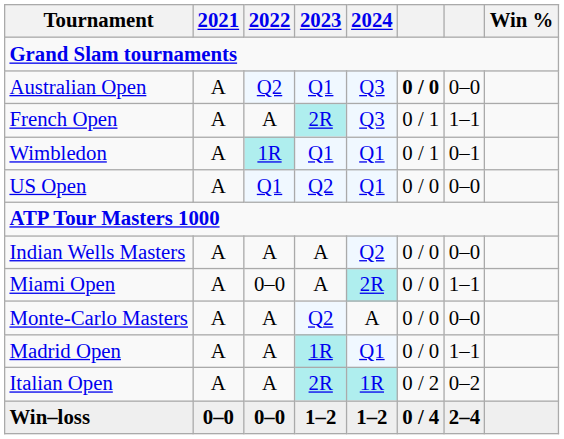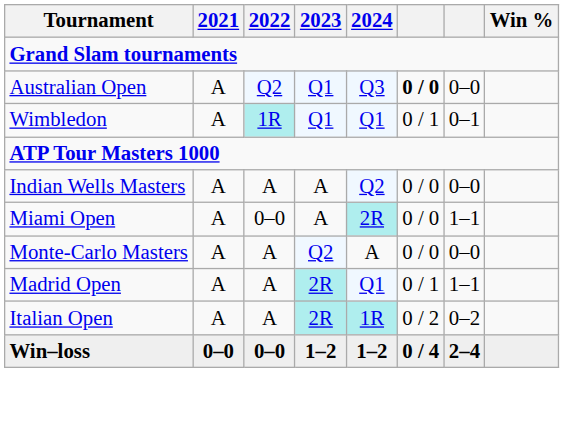 <table class="wikitable" style=text-align:center>
 <tr>
 <th>Tournament</th>
 <th><a href='#'>2021</a></th>
 <th><a href='#'>2022</a></th>
 <th><a href='#'>2023</a></th>
 <th><a href='#'>2024</a></th>
 <th></th>
 <th></th>
 <th>Win %</th>
 </tr>
 <tr>
 <td colspan="8" align="left"><strong><a href='#'>Grand Slam tournaments</a></strong></td>
 </tr>
 <tr>
 <td align=left><a href='#'>Australian Open</a></td>
 <td>A</td>
 <td style=background:#f0f8ff><a href='#'>Q2</a></td>
 <td style=background:#f0f8ff><a href='#'>Q1</a></td>
 <td style=background:#f0f8ff><a href='#'>Q3</a></td>
 <td><strong>0 / 0</strong></td>
 <td>0–0</td>
 <td></td>
 </tr>
 <tr>
-<td align=left><a href='#'>French Open</a></td>
-<td>A</td>
-<td>A</td>
-<td style=background:#afeeee><a href='#'>2R</a></td>
-<td style=background:#f0f8ff><a href='#'>Q3</a></td>
-<td>0 / 1</td>
-<td>1–1</td>
-<td></td>
-</tr>
-<tr>
 <td align=left><a href='#'>Wimbledon</a></td>
 <td>A</td>
 <td style=background:#afeeee><a href='#'>1R</a></td>
 <td style=background:#f0f8ff><a href='#'>Q1</a></td>
 <td style=background:#f0f8ff><a href='#'>Q1</a></td>
 <td>0 / 1</td>
 <td>0–1</td>
-<td></td>
-</tr>
-<tr>
-<td align=left><a href='#'>US Open</a></td>
-<td>A</td>
-<td style=background:#f0f8ff><a href='#'>Q1</a></td>
-<td style=background:#f0f8ff><a href='#'>Q2</a></td>
-<td style=background:#f0f8ff><a href='#'>Q1</a></td>
-<td>0 / 0</td>
-<td>0–0</td>
 <td></td>
 </tr>
 <tr>
 <td colspan=8 align=left><strong><a href='#'>ATP Tour Masters 1000</a></strong></td>
 </tr>
 <tr>
 <td align=left><a href='#'>Indian Wells Masters</a></td>
 <td>A</td>
 <td>A</td>
 <td>A</td>
 <td style=background:#f0f8ff><a href='#'>Q2</a></td>
 <td>0 / 0</td>
 <td>0–0</td>
 <td></td>
 </tr>
 <tr>
 <td align=left><a href='#'>Miami Open</a></td>
 <td>A</td>
 <td>0–0</td>
 <td>A</td>
 <td style=background:#afeeee><a href='#'>2R</a></td>
 <td>0 / 0</td>
 <td>1–1</td>
 <td></td>
 </tr>
 <tr>
 <td style=text-align:left><a href='#'>Monte-Carlo Masters</a></td>
 <td>A</td>
 <td>A</td>
 <td style=background:#f0f8ff><a href='#'>Q2</a></td>
 <td>A</td>
 <td>0 / 0</td>
 <td>0–0</td>
 <td></td>
 </tr>
 <tr>
 <td align=left><a href='#'>Madrid Open</a></td>
 <td>A</td>
 <td>A</td>
-<td style=background:#afeeee><a href='#'>1R</a></td>
+<td style=background:#afeeee><a href='#'>2R</a></td>
 <td style=background:#f0f8ff><a href='#'>Q1</a></td>
-<td>0 / 0</td>
+<td>0 / 1</td>
 <td>1–1</td>
 <td></td>
 </tr>
 <tr>
 <td style=text-align:left><a href='#'>Italian Open</a></td>
 <td>A</td>
 <td>A</td>
 <td style=background:#afeeee><a href='#'>2R</a></td>
 <td style=background:#afeeee><a href='#'>1R</a></td>
 <td>0 / 2</td>
 <td>0–2</td>
 <td></td>
 </tr>
 <tr style=background:#efefef;font-weight:bold>
 <td align=left>Win–loss</td>
 <td>0–0</td>
 <td>0–0</td>
 <td>1–2</td>
 <td>1–2</td>
 <td>0 / 4</td>
 <td>2–4</td>
 <td></td>
 </tr>
 </table>
